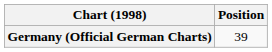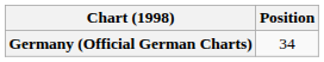 <table class="wikitable plainrowheaders" style="text-align:center">
 <tr>
 <th>Chart (1998)</th>
 <th>Position</th>
 </tr>
 <tr>
 <th scope="row">Germany (Official German Charts)</th>
-<td>39</td>
+<td>34</td>
 </tr>
 </table>
